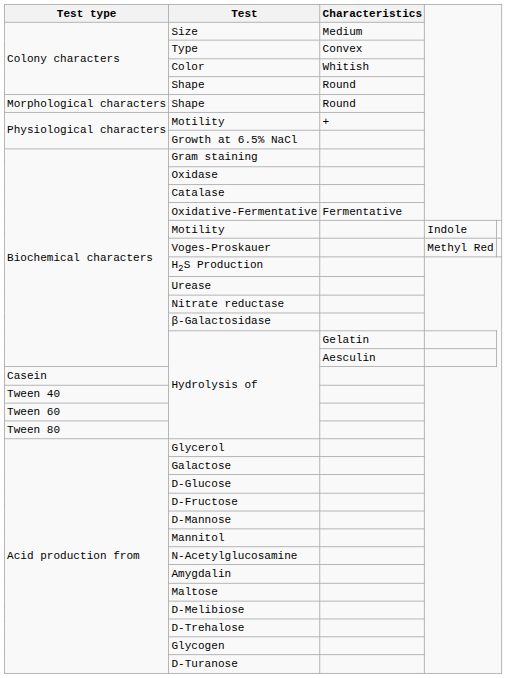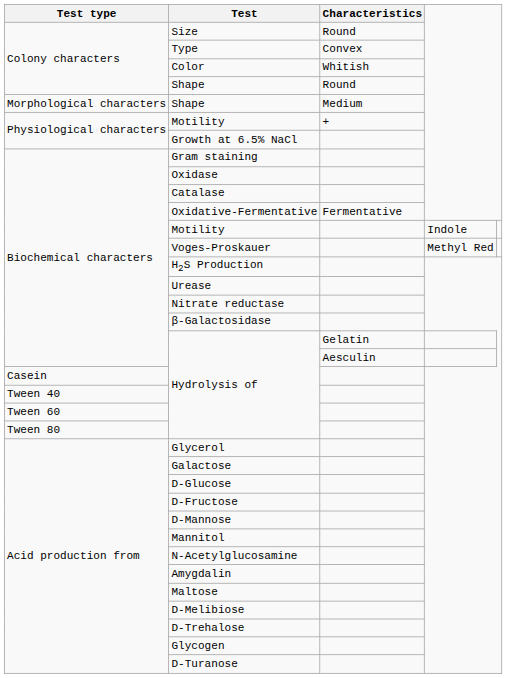 <table class="wikitable">
 <tr>
 <th>Test type</th>
 <th>Test</th>
 <th>Characteristics</th>
 </tr>
 <tr>
 <td rowspan="4">Colony characters</td>
 <td>Size</td>
-<td>Medium</td>
+<td>Round</td>
 </tr>
 <tr>
 <td>Type</td>
 <td>Convex</td>
 </tr>
 <tr>
 <td>Color</td>
 <td>Whitish</td>
 </tr>
 <tr>
 <td>Shape</td>
 <td>Round</td>
 </tr>
 <tr>
 <td>Morphological characters</td>
 <td>Shape</td>
-<td>Round</td>
+<td>Medium</td>
 </tr>
 <tr>
 <td rowspan="2">Physiological characters</td>
 <td>Motility</td>
 <td>+</td>
 </tr>
 <tr>
 <td>Growth at 6.5% NaCl</td>
 <td></td>
 </tr>
 <tr>
 <td rowspan="12">Biochemical characters</td>
 <td>Gram staining</td>
 <td></td>
 </tr>
 <tr>
 <td>Oxidase</td>
 <td></td>
 </tr>
 <tr>
 <td>Catalase</td>
 <td></td>
 </tr>
 <tr>
 <td>Oxidative-Fermentative</td>
 <td>Fermentative</td>
 </tr>
 <tr>
 <td>Motility</td>
 <td></td>
 <td>Indole</td>
 <td></td>
 </tr>
 <tr>
 <td>Voges-Proskauer</td>
 <td></td>
 <td>Methyl Red</td>
 <td></td>
 </tr>
 <tr>
 <td>H<sub>2</sub>S Production</td>
 <td></td>
 </tr>
 <tr>
 <td>Urease</td>
 <td></td>
 </tr>
 <tr>
 <td>Nitrate reductase</td>
 <td></td>
 </tr>
 <tr>
 <td>β-Galactosidase</td>
 <td></td>
 </tr>
 <tr>
 <td rowspan="6">Hydrolysis of</td>
 <td>Gelatin</td>
 <td></td>
 </tr>
 <tr>
 <td>Aesculin</td>
 <td></td>
 </tr>
 <tr>
 <td>Casein</td>
 <td></td>
 </tr>
 <tr>
 <td>Tween 40</td>
 <td></td>
 </tr>
 <tr>
 <td>Tween 60</td>
 <td></td>
 </tr>
 <tr>
 <td>Tween 80</td>
 <td></td>
 </tr>
 <tr>
 <td rowspan="13">Acid production from</td>
 <td>Glycerol</td>
 <td></td>
 </tr>
 <tr>
 <td>Galactose</td>
 <td></td>
 </tr>
 <tr>
 <td>D-Glucose</td>
 <td></td>
 </tr>
 <tr>
 <td>D-Fructose</td>
 <td></td>
 </tr>
 <tr>
 <td>D-Mannose</td>
 <td></td>
 </tr>
 <tr>
 <td>Mannitol</td>
 <td></td>
 </tr>
 <tr>
 <td>N-Acetylglucosamine</td>
 <td></td>
 </tr>
 <tr>
 <td>Amygdalin</td>
 <td></td>
 </tr>
 <tr>
 <td>Maltose</td>
 <td></td>
 </tr>
 <tr>
 <td>D-Melibiose</td>
 <td></td>
 </tr>
 <tr>
 <td>D-Trehalose</td>
 <td></td>
 </tr>
 <tr>
 <td>Glycogen</td>
 <td></td>
 </tr>
 <tr>
 <td>D-Turanose</td>
 <td></td>
 </tr>
 </table>
